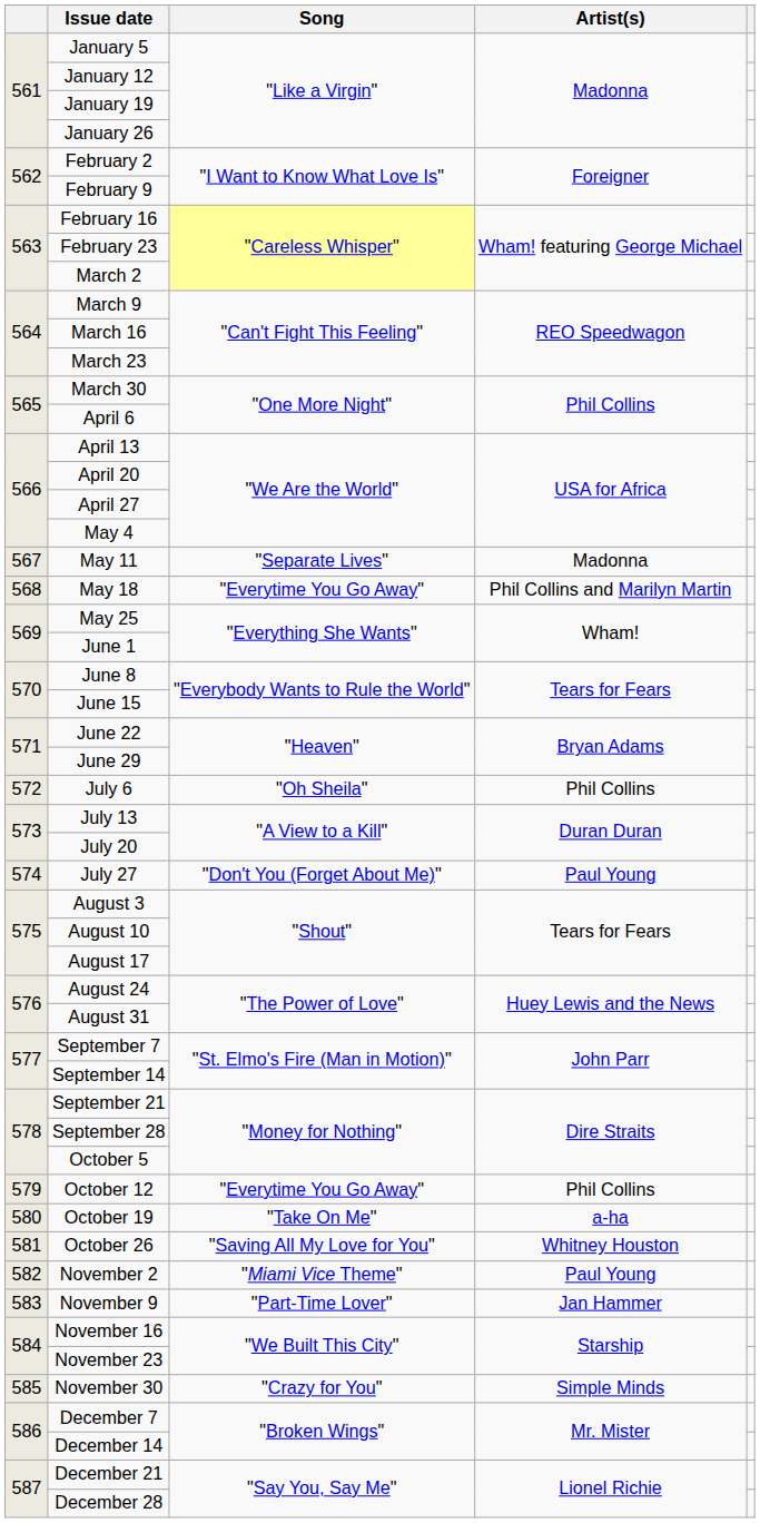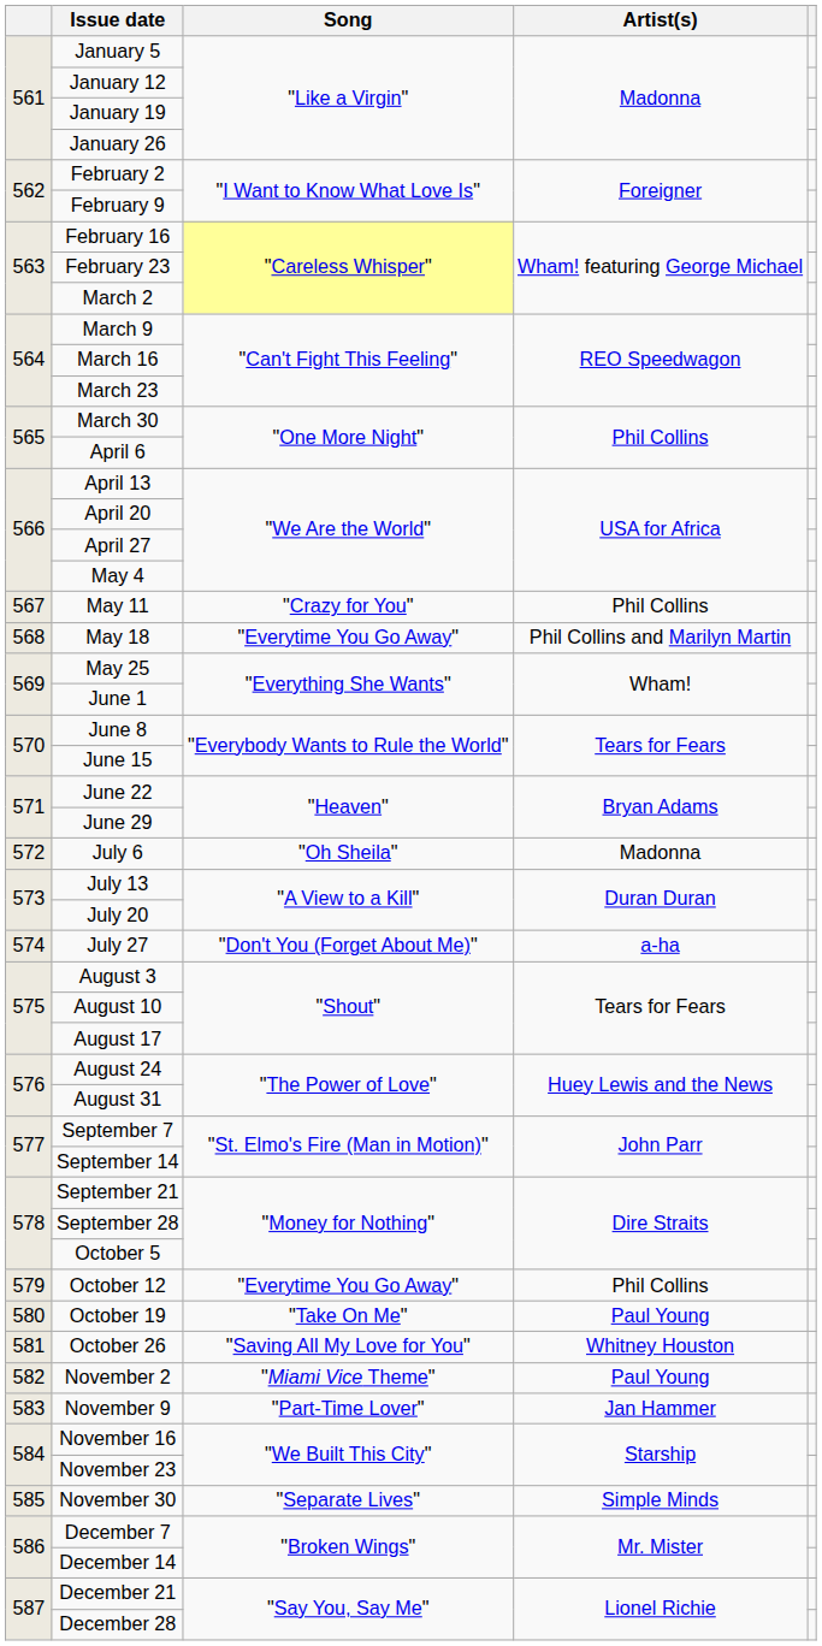 <table class="wikitable">
 <tr>
 <th width=31></th>
 <th align="center">Issue date</th>
 <th align="center">Song</th>
 <th align="center">Artist(s)</th>
 <th align="center"></th>
 </tr>
 <tr>
 <td align="center" bgcolor=EDEAE0 rowspan=4>561</td>
 <td align="center">January 5</td>
 <td align="center" rowspan="4">"<a href='#'>Like a Virgin</a>"</td>
 <td align="center" rowspan="4"><a href='#'>Madonna</a></td>
 <td align="center"></td>
 </tr>
 <tr>
 <td align="center">January 12</td>
 <td align="center"></td>
 </tr>
 <tr>
 <td align="center">January 19</td>
 <td align="center"></td>
 </tr>
 <tr>
 <td align="center">January 26</td>
 <td align="center"></td>
 </tr>
 <tr>
 <td align="center" bgcolor=EDEAE0 rowspan=2>562</td>
 <td align="center">February 2</td>
 <td align="center" rowspan="2">"<a href='#'>I Want to Know What Love Is</a>"</td>
 <td align="center" rowspan="2"><a href='#'>Foreigner</a></td>
 <td align="center"></td>
 </tr>
 <tr>
 <td align="center">February 9</td>
 <td align="center"></td>
 </tr>
 <tr>
 <td align="center" bgcolor=EDEAE0 rowspan=3>563</td>
 <td align="center">February 16</td>
 <td bgcolor=#FFFF99 align="center" rowspan="3">"<a href='#'>Careless Whisper</a>"</td>
 <td align="center" rowspan="3"><a href='#'>Wham!</a> featuring <a href='#'>George Michael</a></td>
 <td align="center"></td>
 </tr>
 <tr>
 <td align="center">February 23</td>
 <td align="center"></td>
 </tr>
 <tr>
 <td align="center">March 2</td>
 <td align="center"></td>
 </tr>
 <tr>
 <td align="center" bgcolor=EDEAE0 rowspan=3>564</td>
 <td align="center">March 9</td>
 <td align="center" rowspan="3">"<a href='#'>Can't Fight This Feeling</a>"</td>
 <td align="center" rowspan="3"><a href='#'>REO Speedwagon</a></td>
 <td align="center"></td>
 </tr>
 <tr>
 <td align="center">March 16</td>
 <td align="center"></td>
 </tr>
 <tr>
 <td align="center">March 23</td>
 <td align="center"></td>
 </tr>
 <tr>
 <td align="center" bgcolor=EDEAE0 rowspan=2>565</td>
 <td align="center">March 30</td>
 <td align="center" rowspan="2">"<a href='#'>One More Night</a>"</td>
 <td align="center" rowspan="2"><a href='#'>Phil Collins</a></td>
 <td align="center"></td>
 </tr>
 <tr>
 <td align="center">April 6</td>
 <td align="center"></td>
 </tr>
 <tr>
 <td align="center" bgcolor=EDEAE0 rowspan=4>566</td>
 <td align="center">April 13</td>
 <td align="center" rowspan="4">"<a href='#'>We Are the World</a>"</td>
 <td align="center" rowspan="4"><a href='#'>USA for Africa</a></td>
 <td align="center"></td>
 </tr>
 <tr>
 <td align="center">April 20</td>
 <td align="center"></td>
 </tr>
 <tr>
 <td align="center">April 27</td>
 <td align="center"></td>
 </tr>
 <tr>
 <td align="center">May 4</td>
 <td align="center"></td>
 </tr>
 <tr>
 <td align="center" bgcolor=EDEAE0>567</td>
 <td align="center">May 11</td>
-<td align="center">"<a href='#'>Separate Lives</a>"</td>
-<td align="center">Madonna</td>
+<td align="center">"<a href='#'>Crazy for You</a>"</td>
+<td align="center">Phil Collins</td>
 <td align="center"></td>
 </tr>
 <tr>
 <td align="center" bgcolor=EDEAE0>568</td>
 <td align="center">May 18</td>
 <td align="center">"<a href='#'>Everytime You Go Away</a>"</td>
 <td align="center">Phil Collins and <a href='#'>Marilyn Martin</a></td>
 <td align="center"></td>
 </tr>
 <tr>
 <td align="center" bgcolor=EDEAE0 rowspan=2>569</td>
 <td align="center">May 25</td>
 <td align="center" rowspan="2">"<a href='#'>Everything She Wants</a>"</td>
 <td align="center" rowspan="2">Wham!</td>
 <td align="center"></td>
 </tr>
 <tr>
 <td align="center">June 1</td>
 <td align="center"></td>
 </tr>
 <tr>
 <td align="center" bgcolor=EDEAE0 rowspan=2>570</td>
 <td align="center">June 8</td>
 <td align="center" rowspan="2">"<a href='#'>Everybody Wants to Rule the World</a>"</td>
 <td align="center" rowspan="2"><a href='#'>Tears for Fears</a></td>
 <td align="center"></td>
 </tr>
 <tr>
 <td align="center">June 15</td>
 <td align="center"></td>
 </tr>
 <tr>
 <td align="center" bgcolor=EDEAE0 rowspan=2>571</td>
 <td align="center">June 22</td>
 <td align="center" rowspan="2">"<a href='#'>Heaven</a>"</td>
 <td align="center" rowspan="2"><a href='#'>Bryan Adams</a></td>
 <td align="center"></td>
 </tr>
 <tr>
 <td align="center">June 29</td>
 <td align="center"></td>
 </tr>
 <tr>
 <td align="center" bgcolor=EDEAE0>572</td>
 <td align="center">July 6</td>
 <td align="center">"<a href='#'>Oh Sheila</a>"</td>
-<td align="center">Phil Collins</td>
+<td align="center">Madonna</td>
 <td align="center"></td>
 </tr>
 <tr>
 <td align="center" bgcolor=EDEAE0 rowspan=2>573</td>
 <td align="center">July 13</td>
 <td align="center" rowspan="2">"<a href='#'>A View to a Kill</a>"</td>
 <td align="center" rowspan="2"><a href='#'>Duran Duran</a></td>
 <td align="center"></td>
 </tr>
 <tr>
 <td align="center">July 20</td>
 <td align="center"></td>
 </tr>
 <tr>
 <td align="center" bgcolor=EDEAE0>574</td>
 <td align="center">July 27</td>
 <td align="center">"<a href='#'>Don't You (Forget About Me)</a>"</td>
-<td align="center"><a href='#'>Paul Young</a></td>
+<td align="center"><a href='#'>a-ha</a></td>
 <td align="center"></td>
 </tr>
 <tr>
 <td align="center" bgcolor=EDEAE0 rowspan=3>575</td>
 <td align="center">August 3</td>
 <td align="center" rowspan="3">"<a href='#'>Shout</a>"</td>
 <td align="center" rowspan="3">Tears for Fears</td>
 <td align="center"></td>
 </tr>
 <tr>
 <td align="center">August 10</td>
 <td align="center"></td>
 </tr>
 <tr>
 <td align="center">August 17</td>
 <td align="center"></td>
 </tr>
 <tr>
 <td align="center" bgcolor=EDEAE0 rowspan=2>576</td>
 <td align="center">August 24</td>
 <td align="center" rowspan="2">"<a href='#'>The Power of Love</a>"</td>
 <td align="center" rowspan="2"><a href='#'>Huey Lewis and the News</a></td>
 <td align="center"></td>
 </tr>
 <tr>
 <td align="center">August 31</td>
 <td align="center"></td>
 </tr>
 <tr>
 <td align="center" bgcolor=EDEAE0 rowspan=2>577</td>
 <td align="center">September 7</td>
 <td align="center" rowspan="2">"<a href='#'>St. Elmo's Fire (Man in Motion)</a>"</td>
 <td align="center" rowspan="2"><a href='#'>John Parr</a></td>
 <td align="center"></td>
 </tr>
 <tr>
 <td align="center">September 14</td>
 <td align="center"></td>
 </tr>
 <tr>
 <td align="center" bgcolor=EDEAE0 rowspan=3>578</td>
 <td align="center">September 21</td>
 <td align="center" rowspan="3">"<a href='#'>Money for Nothing</a>"</td>
 <td align="center" rowspan="3"><a href='#'>Dire Straits</a></td>
 <td align="center"></td>
 </tr>
 <tr>
 <td align="center">September 28</td>
 <td align="center"></td>
 </tr>
 <tr>
 <td align="center">October 5</td>
 <td align="center"></td>
 </tr>
 <tr>
 <td align="center" bgcolor=EDEAE0>579</td>
 <td align="center">October 12</td>
 <td align="center">"<a href='#'>Everytime You Go Away</a>"</td>
 <td align="center">Phil Collins</td>
 <td align="center"></td>
 </tr>
 <tr>
 <td align="center" bgcolor=EDEAE0>580</td>
 <td align="center">October 19</td>
 <td align="center">"<a href='#'>Take On Me</a>"</td>
-<td align="center"><a href='#'>a-ha</a></td>
+<td align="center"><a href='#'>Paul Young</a></td>
 <td align="center"></td>
 </tr>
 <tr>
 <td align="center" bgcolor=EDEAE0>581</td>
 <td align="center">October 26</td>
 <td align="center">"<a href='#'>Saving All My Love for You</a>"</td>
 <td align="center"><a href='#'>Whitney Houston</a></td>
 <td align="center"></td>
 </tr>
 <tr>
 <td align="center" bgcolor=EDEAE0>582</td>
 <td align="center">November 2</td>
 <td align="center">"<a href='#'><em>Miami Vice</em> Theme</a>"</td>
 <td align="center"><a href='#'>Paul Young</a></td>
 <td align="center"></td>
 </tr>
 <tr>
 <td align="center" bgcolor=EDEAE0>583</td>
 <td align="center">November 9</td>
 <td align="center">"<a href='#'>Part-Time Lover</a>"</td>
 <td align="center"><a href='#'>Jan Hammer</a></td>
 <td align="center"></td>
 </tr>
 <tr>
 <td align="center" bgcolor=EDEAE0 rowspan=2>584</td>
 <td align="center">November 16</td>
 <td align="center" rowspan="2">"<a href='#'>We Built This City</a>"</td>
 <td align="center" rowspan="2"><a href='#'>Starship</a></td>
 <td align="center"></td>
 </tr>
 <tr>
 <td align="center">November 23</td>
 <td align="center"></td>
 </tr>
 <tr>
 <td align="center" bgcolor=EDEAE0>585</td>
 <td align="center">November 30</td>
-<td align="center">"<a href='#'>Crazy for You</a>"</td>
+<td align="center">"<a href='#'>Separate Lives</a>"</td>
 <td align="center"><a href='#'>Simple Minds</a></td>
 <td align="center"></td>
 </tr>
 <tr>
 <td align="center" bgcolor=EDEAE0 rowspan=2>586</td>
 <td align="center">December 7</td>
 <td align="center" rowspan="2">"<a href='#'>Broken Wings</a>"</td>
 <td align="center" rowspan="2"><a href='#'>Mr. Mister</a></td>
 <td align="center"></td>
 </tr>
 <tr>
 <td align="center">December 14</td>
 <td align="center"></td>
 </tr>
 <tr>
 <td align="center" bgcolor=EDEAE0 rowspan=2>587</td>
 <td align="center">December 21</td>
 <td align="center" rowspan="2">"<a href='#'>Say You, Say Me</a>"</td>
 <td align="center" rowspan="2"><a href='#'>Lionel Richie</a></td>
 <td align="center"></td>
 </tr>
 <tr>
 <td align="center">December 28</td>
 <td align="center"></td>
 </tr>
 </table>
